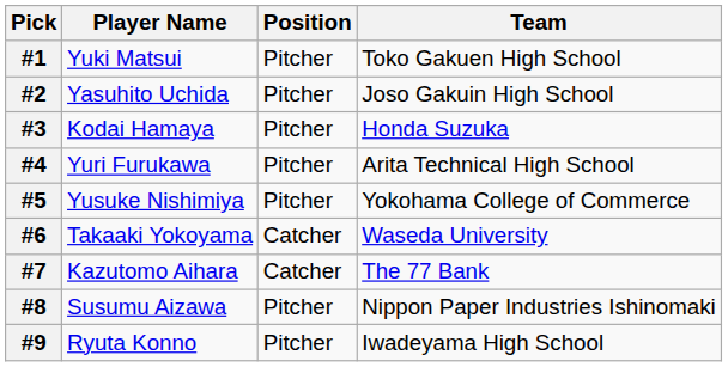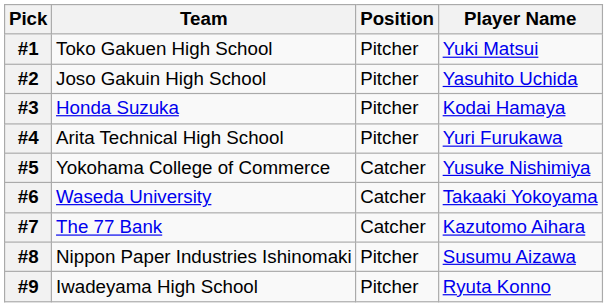 <table class="wikitable">
 <tr>
 <th>Pick</th>
+<th>Team</th>
+<th>Position</th>
 <th>Player Name</th>
-<th>Position</th>
-<th>Team</th>
 </tr>
 <tr>
 <th>#1</th>
+<td>Toko Gakuen High School</td>
+<td>Pitcher</td>
 <td><a href='#'>Yuki Matsui</a></td>
-<td>Pitcher</td>
-<td>Toko Gakuen High School</td>
 </tr>
 <tr>
 <th>#2</th>
+<td>Joso Gakuin High School</td>
+<td>Pitcher</td>
 <td><a href='#'>Yasuhito Uchida</a></td>
-<td>Pitcher</td>
-<td>Joso Gakuin High School</td>
 </tr>
 <tr>
 <th>#3</th>
+<td><a href='#'>Honda Suzuka</a></td>
+<td>Pitcher</td>
 <td><a href='#'>Kodai Hamaya</a></td>
-<td>Pitcher</td>
-<td><a href='#'>Honda Suzuka</a></td>
 </tr>
 <tr>
 <th>#4</th>
+<td>Arita Technical High School</td>
+<td>Pitcher</td>
 <td><a href='#'>Yuri Furukawa</a></td>
-<td>Pitcher</td>
-<td>Arita Technical High School</td>
 </tr>
 <tr>
 <th>#5</th>
+<td>Yokohama College of Commerce</td>
+<td>Catcher</td>
 <td><a href='#'>Yusuke Nishimiya</a></td>
-<td>Pitcher</td>
-<td>Yokohama College of Commerce</td>
 </tr>
 <tr>
 <th>#6</th>
+<td><a href='#'>Waseda University</a></td>
+<td>Catcher</td>
 <td><a href='#'>Takaaki Yokoyama</a></td>
-<td>Catcher</td>
-<td><a href='#'>Waseda University</a></td>
 </tr>
 <tr>
 <th>#7</th>
+<td><a href='#'>The 77 Bank</a></td>
+<td>Catcher</td>
 <td><a href='#'>Kazutomo Aihara</a></td>
-<td>Catcher</td>
-<td><a href='#'>The 77 Bank</a></td>
 </tr>
 <tr>
 <th>#8</th>
+<td>Nippon Paper Industries Ishinomaki</td>
+<td>Pitcher</td>
 <td><a href='#'>Susumu Aizawa</a></td>
-<td>Pitcher</td>
-<td>Nippon Paper Industries Ishinomaki</td>
 </tr>
 <tr>
 <th>#9</th>
+<td>Iwadeyama High School</td>
+<td>Pitcher</td>
 <td><a href='#'>Ryuta Konno</a></td>
-<td>Pitcher</td>
-<td>Iwadeyama High School</td>
 </tr>
 </table>
